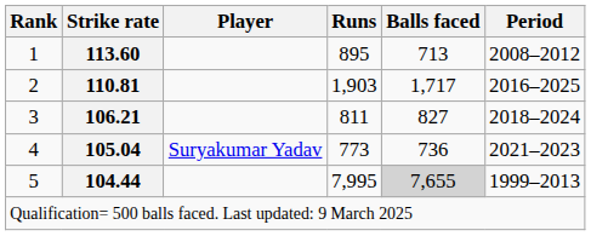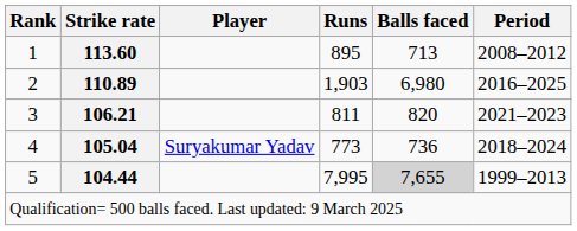 <table class="wikitable sortable">
 <tr>
 <th scope=col>Rank</th>
 <th scope=col>Strike rate</th>
 <th scope=col>Player</th>
 <th scope=col>Runs</th>
 <th scope=col>Balls faced</th>
 <th scope=col>Period</th>
 </tr>
 <tr>
 <td align=center>1</td>
 <th scope=row style=text-align:center;>113.60</th>
 <td></td>
 <td align=center>895</td>
 <td align=center>713</td>
 <td>2008–2012</td>
 </tr>
 <tr>
 <td align=center>2</td>
-<th scope=row style="text-align:center;">110.81</th>
+<th scope=row style="text-align:center;">110.89</th>
 <td></td>
 <td align=center>1,903</td>
-<td align=center>1,717</td>
+<td align=center>6,980</td>
 <td>2016–2025</td>
 </tr>
 <tr>
 <td align=center>3</td>
 <th scope=row style=text-align:center;>106.21</th>
 <td></td>
 <td align=center>811</td>
-<td align=center>827</td>
-<td>2018–2024</td>
+<td align=center>820</td>
+<td>2021–2023</td>
 </tr>
 <tr>
 <td align=center>4</td>
 <th scope=row style=text-align:center;>105.04</th>
 <td><a href='#'>Suryakumar Yadav</a></td>
 <td align=center>773</td>
 <td align=center>736</td>
-<td>2021–2023</td>
+<td>2018–2024</td>
 </tr>
 <tr>
 <td align=center>5</td>
 <th scope=row style=text-align:center;>104.44</th>
 <td></td>
 <td align=center>7,995</td>
 <td align=center style="background: lightgrey;">7,655</td>
 <td>1999–2013</td>
 </tr>
 <tr class="sortbottom">
 <td colspan="6"><small>Qualification= 500 balls faced. Last updated: 9 March 2025</small></td>
 </tr>
 </table>
